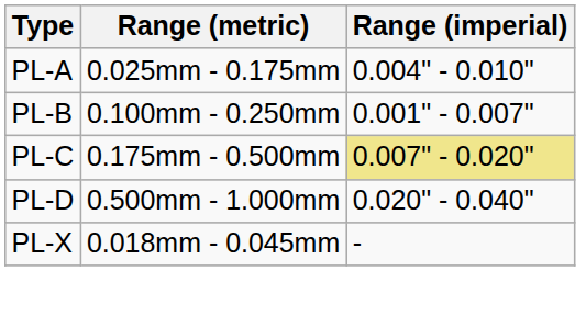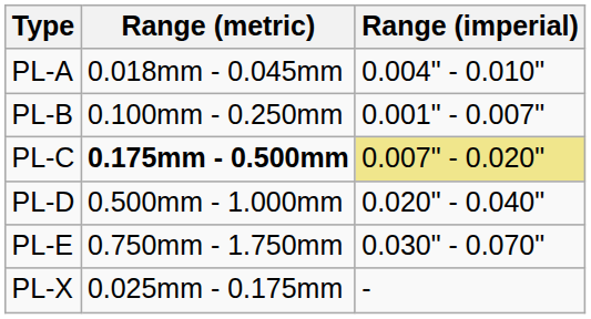 <table class="wikitable">
 <tr>
 <th>Type</th>
 <th>Range (metric)</th>
 <th>Range (imperial)</th>
 </tr>
 <tr>
 <td>PL-A</td>
-<td>0.025mm - 0.175mm</td>
+<td>0.018mm - 0.045mm</td>
 <td>0.004" - 0.010"</td>
 </tr>
 <tr>
 <td>PL-B</td>
 <td>0.100mm - 0.250mm</td>
 <td>0.001" - 0.007"</td>
 </tr>
 <tr>
 <td>PL-C</td>
-<td>0.175mm - 0.500mm</td>
+<td><strong>0.175mm - 0.500mm</strong></td>
 <td style="background: khaki;">0.007" - 0.020"</td>
 </tr>
 <tr>
 <td>PL-D</td>
 <td>0.500mm - 1.000mm</td>
 <td>0.020" - 0.040"</td>
 </tr>
 <tr>
+<td>PL-E</td>
+<td>0.750mm - 1.750mm</td>
+<td>0.030" - 0.070"</td>
+</tr>
+<tr>
 <td>PL-X</td>
-<td>0.018mm - 0.045mm</td>
+<td>0.025mm - 0.175mm</td>
 <td>-</td>
 </tr>
 </table>
